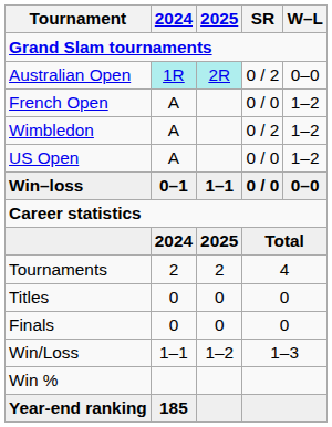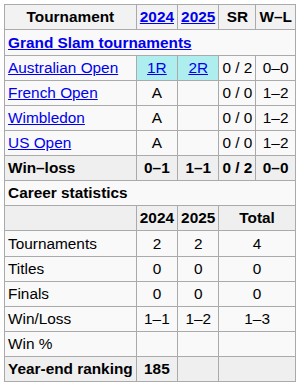 <table class="wikitable nowrap" style=text-align:center;font-size:96%>
 <tr>
 <th>Tournament</th>
 <th><a href='#'>2024</a></th>
 <th><a href='#'>2025</a></th>
 <th>SR</th>
 <th>W–L</th>
 </tr>
 <tr>
 <td colspan="5" align="left"><strong><a href='#'>Grand Slam tournaments</a></strong></td>
 </tr>
 <tr>
 <td align="left"><a href='#'>Australian Open</a></td>
 <td bgcolor="afeeee"><a href='#'>1R</a></td>
 <td bgcolor="afeeee"><a href='#'>2R</a></td>
 <td>0 / 2</td>
 <td>0–0</td>
 </tr>
 <tr>
 <td align="left"><a href='#'>French Open</a></td>
 <td>A</td>
 <td></td>
 <td>0 / 0</td>
 <td>1–2</td>
 </tr>
 <tr>
 <td align="left"><a href='#'>Wimbledon</a></td>
 <td>A</td>
 <td></td>
-<td>0 / 2</td>
+<td>0 / 0</td>
 <td>1–2</td>
 </tr>
 <tr>
 <td align="left"><a href='#'>US Open</a></td>
 <td>A</td>
 <td></td>
 <td>0 / 0</td>
 <td>1–2</td>
 </tr>
 <tr style=background:#efefef;font-weight:bold>
 <td align="left"><strong>Win–loss</strong></td>
 <td>0–1</td>
 <td>1–1</td>
-<td>0 / 0</td>
+<td>0 / 2</td>
 <td>0–0</td>
 </tr>
 <tr>
 <td colspan="5" align="left"><strong>Career statistics</strong></td>
 </tr>
 <tr style=background:#efefef;font-weight:bold>
 <td align="left"></td>
 <td>2024</td>
 <td>2025</td>
 <td colspan="2">Total</td>
 </tr>
 <tr>
 <td align="left">Tournaments</td>
 <td>2</td>
 <td>2</td>
 <td colspan="2">4</td>
 </tr>
 <tr>
 <td align="left">Titles</td>
 <td>0</td>
 <td>0</td>
 <td colspan="2">0</td>
 </tr>
 <tr>
 <td align="left">Finals</td>
 <td>0</td>
 <td>0</td>
 <td colspan="2">0</td>
 </tr>
 <tr>
 <td align="left">Win/Loss</td>
 <td>1–1</td>
 <td>1–2</td>
 <td colspan="2">1–3</td>
 </tr>
 <tr>
 <td align="left">Win %</td>
 <td></td>
 <td></td>
 <td colspan="2"></td>
 </tr>
 <tr style=background:#efefef;font-weight:bold>
 <td><strong>Year-end ranking</strong></td>
 <td>185</td>
 <td></td>
 <td colspan="2"></td>
 </tr>
 </table>
